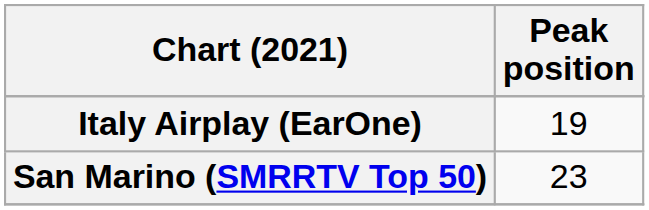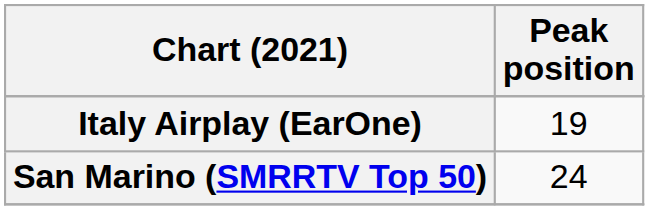 <table class="wikitable sortable plainrowheaders">
 <tr>
 <th>Chart (2021)</th>
 <th>Peak<br>position</th>
 </tr>
 <tr>
 </tr>
 <tr>
 <th scope="row">Italy Airplay (EarOne)</th>
 <td style="text-align:center;">19</td>
 </tr>
 <tr>
 <th scope="row">San Marino (<a href='#'>SMRRTV Top 50</a>)</th>
-<td align="center">23</td>
+<td align="center">24</td>
 </tr>
 <tr>
 </tr>
 </table>
